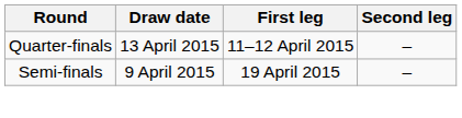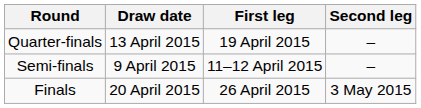 <table class="wikitable" border="1">
 <tr align="center">
 <th>Round</th>
 <th>Draw date</th>
 <th>First leg</th>
 <th>Second leg</th>
 </tr>
 <tr align="center">
 <td>Quarter-finals</td>
 <td>13 April 2015</td>
-<td>11–12 April 2015</td>
+<td>19 April 2015</td>
 <td>–</td>
 </tr>
 <tr align="center">
 <td>Semi-finals</td>
 <td>9 April 2015</td>
-<td>19 April 2015</td>
+<td>11–12 April 2015</td>
 <td>–</td>
 </tr>
+<tr align="center">
+<td>Finals</td>
+<td>20 April 2015</td>
+<td>26 April 2015</td>
+<td>3 May 2015</td>
+</tr>
 </table>
